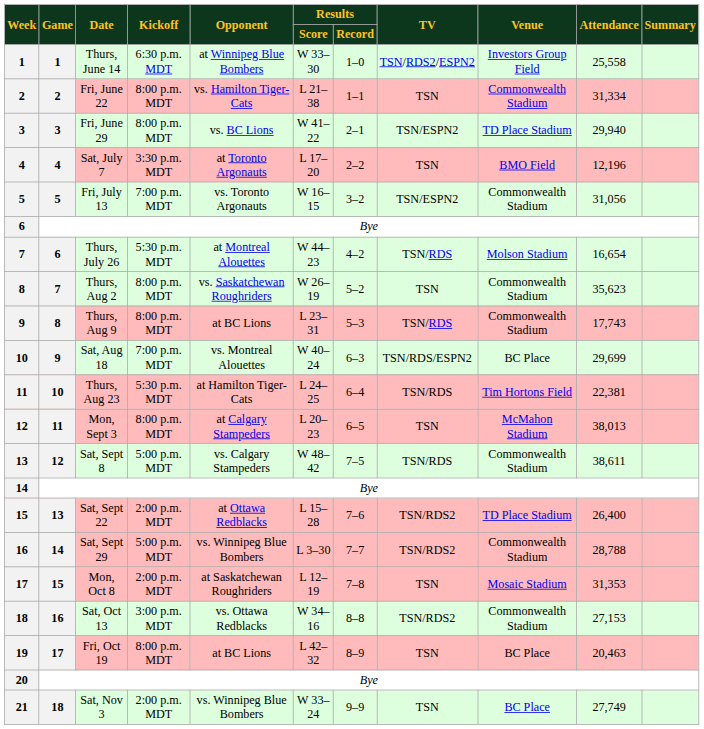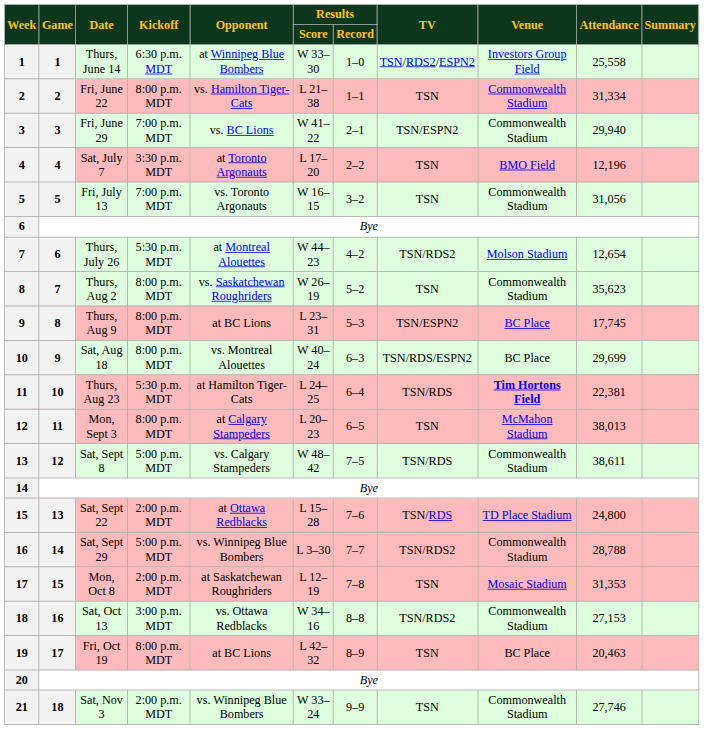 <table class="wikitable" style="font-size: 95%;">
 <tr>
 <th style="background:#0C371D;color:#ffc322;" rowspan=2>Week</th>
 <th style="background:#0C371D;color:#ffc322;" rowspan=2>Game</th>
 <th style="background:#0C371D;color:#ffc322;" rowspan=2>Date</th>
 <th style="background:#0C371D;color:#ffc322;" rowspan=2>Kickoff</th>
 <th style="background:#0C371D;color:#ffc322;" rowspan=2>Opponent</th>
 <th style="background:#0C371D;color:#ffc322;" colspan=2>Results</th>
 <th style="background:#0C371D;color:#ffc322;" rowspan=2>TV</th>
 <th style="background:#0C371D;color:#ffc322;" rowspan=2>Venue</th>
 <th style="background:#0C371D;color:#ffc322;" rowspan=2>Attendance</th>
 <th style="background:#0C371D;color:#ffc322;" rowspan=2>Summary</th>
 </tr>
 <tr>
 <th style="background:#0C371D;color:#ffc322;">Score</th>
 <th style="background:#0C371D;color:#ffc322;">Record</th>
 </tr>
 <tr align="center"= bgcolor="ddffdd">
 <th align="center"><strong>1</strong></th>
 <th align="center"><strong>1</strong></th>
 <td align="center">Thurs, June 14</td>
 <td align="center">6:30 p.m. <a href='#'>MDT</a></td>
 <td align="center">at <a href='#'>Winnipeg Blue Bombers</a></td>
 <td align="center">W 33–30</td>
 <td align="center">1–0</td>
 <td align="center"><a href='#'>TSN</a>/<a href='#'>RDS2</a>/<a href='#'>ESPN2</a></td>
 <td align="center"><a href='#'>Investors Group Field</a></td>
 <td align="center">25,558</td>
 <td align="center"></td>
 </tr>
 <tr align="center"= bgcolor="ffbbbb">
 <th align="center"><strong>2</strong></th>
 <th align="center"><strong>2</strong></th>
 <td align="center">Fri, June 22</td>
 <td align="center">8:00 p.m. MDT</td>
 <td align="center">vs. <a href='#'>Hamilton Tiger-Cats</a></td>
 <td align="center">L 21–38</td>
 <td align="center">1–1</td>
 <td align="center">TSN</td>
 <td align="center"><a href='#'>Commonwealth Stadium</a></td>
 <td align="center">31,334</td>
 <td align="center"></td>
 </tr>
 <tr align="center"= bgcolor="ddffdd">
 <th align="center"><strong>3</strong></th>
 <th align="center"><strong>3</strong></th>
 <td align="center">Fri, June 29</td>
-<td align="center">8:00 p.m. MDT</td>
+<td align="center">7:00 p.m. MDT</td>
 <td align="center">vs. <a href='#'>BC Lions</a></td>
 <td align="center">W 41–22</td>
 <td align="center">2–1</td>
 <td align="center">TSN/ESPN2</td>
-<td align="center"><a href='#'>TD Place Stadium</a></td>
+<td align="center">Commonwealth Stadium</td>
 <td align="center">29,940</td>
 <td align="center"></td>
 </tr>
 <tr align="center"= bgcolor="ffbbbb">
 <th align="center"><strong>4</strong></th>
 <th align="center"><strong>4</strong></th>
 <td align="center">Sat, July 7</td>
 <td align="center">3:30 p.m. MDT</td>
 <td align="center">at <a href='#'>Toronto Argonauts</a></td>
 <td align="center">L 17–20</td>
 <td align="center">2–2</td>
 <td align="center">TSN</td>
 <td align="center"><a href='#'>BMO Field</a></td>
 <td align="center">12,196</td>
 <td align="center"></td>
 </tr>
 <tr align="center"= bgcolor="ddffdd">
 <th align="center"><strong>5</strong></th>
 <th align="center"><strong>5</strong></th>
 <td align="center">Fri, July 13</td>
 <td align="center">7:00 p.m. MDT</td>
 <td align="center">vs. Toronto Argonauts</td>
 <td align="center">W 16–15</td>
 <td align="center">3–2</td>
-<td align="center">TSN/ESPN2</td>
+<td align="center">TSN</td>
 <td align="center">Commonwealth Stadium</td>
 <td align="center">31,056</td>
 <td align="center"></td>
 </tr>
 <tr align="center"= bgcolor="ffffff">
 <th align="center"><strong>6</strong></th>
 <td colspan=10 align="center" valign="middle"><em>Bye</em></td>
 </tr>
 <tr align="center"= bgcolor="ddffdd">
 <th align="center"><strong>7</strong></th>
 <th align="center"><strong>6</strong></th>
 <td align="center">Thurs, July 26</td>
 <td align="center">5:30 p.m. MDT</td>
 <td align="center">at <a href='#'>Montreal Alouettes</a></td>
 <td align="center">W 44–23</td>
 <td align="center">4–2</td>
-<td align="center">TSN/<a href='#'>RDS</a></td>
+<td align="center">TSN/RDS2</td>
 <td align="center"><a href='#'>Molson Stadium</a></td>
-<td align="center">16,654</td>
+<td align="center">12,654</td>
 <td align="center"></td>
 </tr>
 <tr align="center"= bgcolor="ddffdd">
 <th align="center"><strong>8</strong></th>
 <th align="center"><strong>7</strong></th>
 <td align="center">Thurs, Aug 2</td>
 <td align="center">8:00 p.m. MDT</td>
 <td align="center">vs. <a href='#'>Saskatchewan Roughriders</a></td>
 <td align="center">W 26–19</td>
 <td align="center">5–2</td>
 <td align="center">TSN</td>
 <td align="center">Commonwealth Stadium</td>
 <td align="center">35,623</td>
 <td align="center"></td>
 </tr>
 <tr align="center"= bgcolor="ffbbbb">
 <th align="center"><strong>9</strong></th>
 <th align="center"><strong>8</strong></th>
 <td align="center">Thurs, Aug 9</td>
 <td align="center">8:00 p.m. MDT</td>
 <td align="center">at BC Lions</td>
 <td align="center">L 23–31</td>
 <td align="center">5–3</td>
-<td align="center">TSN/<a href='#'>RDS</a></td>
-<td align="center">Commonwealth Stadium</td>
-<td align="center">17,743</td>
+<td align="center">TSN/ESPN2</td>
+<td align="center"><a href='#'>BC Place</a></td>
+<td align="center">17,745</td>
 <td align="center"></td>
 </tr>
 <tr align="center"= bgcolor="ddffdd">
 <th align="center"><strong>10</strong></th>
 <th align="center"><strong>9</strong></th>
 <td align="center">Sat, Aug 18</td>
-<td align="center">7:00 p.m. MDT</td>
+<td align="center">8:00 p.m. MDT</td>
 <td align="center">vs. Montreal Alouettes</td>
 <td align="center">W 40–24</td>
 <td align="center">6–3</td>
 <td align="center">TSN/RDS/ESPN2</td>
 <td align="center">BC Place</td>
 <td align="center">29,699</td>
 <td align="center"></td>
 </tr>
 <tr align="center"= bgcolor="ffbbbb">
 <th align="center"><strong>11</strong></th>
 <th align="center"><strong>10</strong></th>
 <td align="center">Thurs, Aug 23</td>
 <td align="center">5:30 p.m. MDT</td>
 <td align="center">at Hamilton Tiger-Cats</td>
 <td align="center">L 24–25</td>
 <td align="center">6–4</td>
 <td align="center">TSN/RDS</td>
-<td align="center"><a href='#'>Tim Hortons Field</a></td>
+<td align="center"><strong><a href='#'>Tim Hortons Field</a></strong></td>
 <td align="center">22,381</td>
 <td align="center"></td>
 </tr>
 <tr align="center"= bgcolor="ffbbbb">
 <th align="center"><strong>12</strong></th>
 <th align="center"><strong>11</strong></th>
 <td align="center">Mon, Sept 3</td>
 <td align="center">8:00 p.m. MDT</td>
 <td align="center">at <a href='#'>Calgary Stampeders</a></td>
 <td align="center">L 20–23</td>
 <td align="center">6–5</td>
 <td align="center">TSN</td>
 <td align="center"><a href='#'>McMahon Stadium</a></td>
 <td align="center">38,013</td>
 <td align="center"></td>
 </tr>
 <tr align="center"= bgcolor="ddffdd">
 <th align="center"><strong>13</strong></th>
 <th align="center"><strong>12</strong></th>
 <td align="center">Sat, Sept 8</td>
 <td align="center">5:00 p.m. MDT</td>
 <td align="center">vs. Calgary Stampeders</td>
 <td align="center">W 48–42</td>
 <td align="center">7–5</td>
 <td align="center">TSN/RDS</td>
 <td align="center">Commonwealth Stadium</td>
 <td align="center">38,611</td>
 <td align="center"></td>
 </tr>
 <tr align="center"= bgcolor="ffffff">
 <th align="center"><strong>14</strong></th>
 <td colspan=10 align="center" valign="middle"><em>Bye</em></td>
 </tr>
 <tr align="center"= bgcolor="ffbbbb">
 <th align="center"><strong>15</strong></th>
 <th align="center"><strong>13</strong></th>
 <td align="center">Sat, Sept 22</td>
 <td align="center">2:00 p.m. MDT</td>
 <td align="center">at <a href='#'>Ottawa Redblacks</a></td>
 <td align="center">L 15–28</td>
 <td align="center">7–6</td>
-<td align="center">TSN/RDS2</td>
+<td align="center">TSN/<a href='#'>RDS</a></td>
 <td align="center"><a href='#'>TD Place Stadium</a></td>
-<td align="center">26,400</td>
+<td align="center">24,800</td>
 <td align="center"></td>
 </tr>
 <tr align="center"= bgcolor="ffbbbb">
 <th align="center"><strong>16</strong></th>
 <th align="center"><strong>14</strong></th>
 <td align="center">Sat, Sept 29</td>
 <td align="center">5:00 p.m. MDT</td>
 <td align="center">vs. Winnipeg Blue Bombers</td>
 <td align="center">L 3–30</td>
 <td align="center">7–7</td>
 <td align="center">TSN/RDS2</td>
 <td align="center">Commonwealth Stadium</td>
 <td align="center">28,788</td>
 <td align="center"></td>
 </tr>
 <tr align="center"= bgcolor="ffbbbb">
 <th align="center"><strong>17</strong></th>
 <th align="center"><strong>15</strong></th>
 <td align="center">Mon, Oct 8</td>
 <td align="center">2:00 p.m. MDT</td>
 <td align="center">at Saskatchewan Roughriders</td>
 <td align="center">L 12–19</td>
 <td align="center">7–8</td>
 <td align="center">TSN</td>
 <td align="center"><a href='#'>Mosaic Stadium</a></td>
 <td align="center">31,353</td>
 <td align="center"></td>
 </tr>
 <tr align="center"= bgcolor="ddffdd">
 <th align="center"><strong>18</strong></th>
 <th align="center"><strong>16</strong></th>
 <td align="center">Sat, Oct 13</td>
 <td align="center">3:00 p.m. MDT</td>
 <td align="center">vs. Ottawa Redblacks</td>
 <td align="center">W 34–16</td>
 <td align="center">8–8</td>
 <td align="center">TSN/RDS2</td>
 <td align="center">Commonwealth Stadium</td>
 <td align="center">27,153</td>
 <td align="center"></td>
 </tr>
 <tr align="center"= bgcolor="ffbbbb">
 <th align="center"><strong>19</strong></th>
 <th align="center"><strong>17</strong></th>
 <td align="center">Fri, Oct 19</td>
 <td align="center">8:00 p.m. MDT</td>
 <td align="center">at BC Lions</td>
 <td align="center">L 42–32</td>
 <td align="center">8–9</td>
 <td align="center">TSN</td>
 <td align="center">BC Place</td>
 <td align="center">20,463</td>
 <td align="center"></td>
 </tr>
 <tr align="center"= bgcolor="ffffff">
 <th align="center"><strong>20</strong></th>
 <td colspan=10 align="center" valign="middle"><em>Bye</em></td>
 </tr>
 <tr align="center"= bgcolor="ddffdd">
 <th align="center"><strong>21</strong></th>
 <th align="center"><strong>18</strong></th>
 <td align="center">Sat, Nov 3</td>
 <td align="center">2:00 p.m. MDT</td>
 <td align="center">vs. Winnipeg Blue Bombers</td>
 <td align="center">W 33–24</td>
 <td align="center">9–9</td>
 <td align="center">TSN</td>
-<td align="center"><a href='#'>BC Place</a></td>
-<td align="center">27,749</td>
+<td align="center">Commonwealth Stadium</td>
+<td align="center">27,746</td>
 <td align="center"></td>
 </tr>
 </table>
